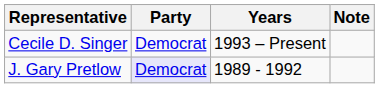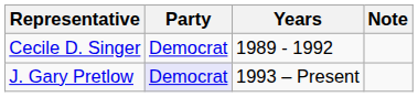 <table class="wikitable">
 <tr>
 <th>Representative</th>
 <th>Party</th>
 <th>Years</th>
 <th>Note</th>
 </tr>
 <tr>
 <td nowrap=""><a href='#'>Cecile D. Singer</a></td>
 <td><a href='#'>Democrat</a></td>
-<td>1993 – Present</td>
+<td>1989 - 1992</td>
 <td></td>
 </tr>
 <tr>
 <td nowrap=""><a href='#'>J. Gary Pretlow</a></td>
 <td style="background: lavender;"><a href='#'>Democrat</a></td>
-<td>1989 - 1992</td>
+<td>1993 – Present</td>
 <td></td>
 </tr>
 </table>
